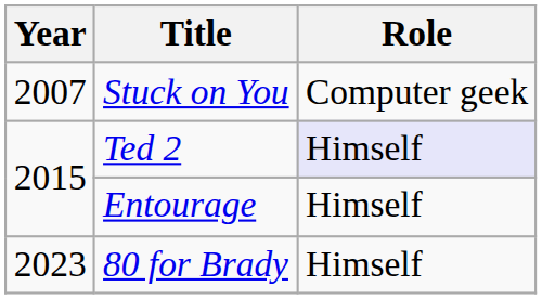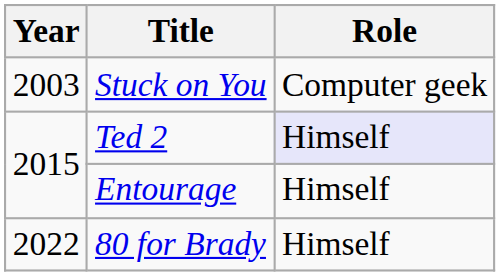 <table class="wikitable">
 <tr>
 <th>Year</th>
 <th>Title</th>
 <th>Role</th>
 </tr>
 <tr>
-<td>2007</td>
+<td>2003</td>
 <td><em><a href='#'>Stuck on You</a></em></td>
 <td>Computer geek</td>
 </tr>
 <tr>
 <td rowspan="2">2015</td>
 <td><em><a href='#'>Ted 2</a></em></td>
 <td style="background: lavender;">Himself</td>
 </tr>
 <tr>
 <td><em><a href='#'>Entourage</a></em></td>
 <td>Himself</td>
 </tr>
 <tr>
-<td>2023</td>
+<td>2022</td>
 <td><em><a href='#'>80 for Brady</a></em></td>
 <td>Himself</td>
 </tr>
 </table>
